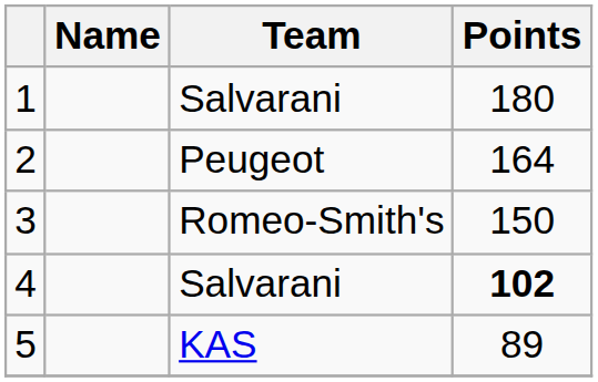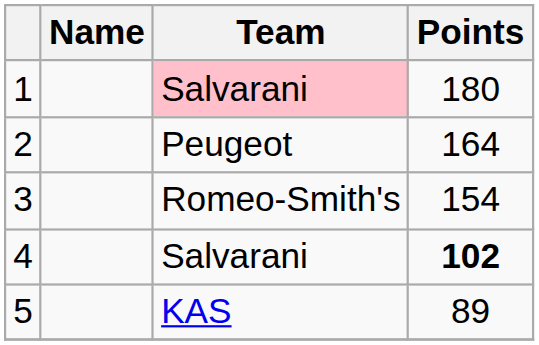 <table class="wikitable">
 <tr>
 <th></th>
 <th>Name</th>
 <th>Team</th>
 <th>Points</th>
 </tr>
 <tr>
 <td style="text-align:center">1</td>
 <td></td>
-<td>Salvarani</td>
+<td style="background: pink;">Salvarani</td>
 <td style="text-align:center">180</td>
 </tr>
 <tr>
 <td style="text-align:center">2</td>
 <td></td>
 <td>Peugeot</td>
 <td style="text-align:center">164</td>
 </tr>
 <tr>
 <td style="text-align:center">3</td>
 <td></td>
 <td>Romeo-Smith's</td>
-<td style="text-align:center">150</td>
+<td style="text-align:center">154</td>
 </tr>
 <tr>
 <td style="text-align:center">4</td>
 <td></td>
 <td>Salvarani</td>
 <td style="text-align:center"><strong>102</strong></td>
 </tr>
 <tr>
 <td style="text-align:center">5</td>
 <td></td>
 <td><a href='#'>KAS</a></td>
 <td style="text-align:center">89</td>
 </tr>
 <tr>
 </tr>
 </table>
